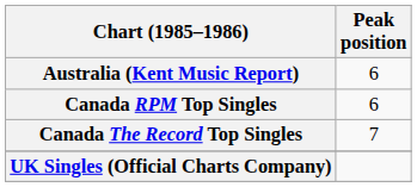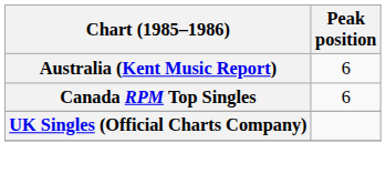 <table class="wikitable sortable plainrowheaders">
 <tr>
 <th>Chart (1985–1986)</th>
 <th>Peak<br> position</th>
 </tr>
 <tr>
 <th scope="row">Australia (<a href='#'>Kent Music Report</a>)</th>
 <td align="center">6</td>
 </tr>
 <tr>
 <th scope="row">Canada <em><a href='#'>RPM</a></em> Top Singles</th>
 <td style="text-align:center;">6</td>
 </tr>
 <tr>
-<th scope="row">Canada <em><a href='#'>The Record</a></em> Top Singles</th>
-<td style="text-align:center;">7</td>
-</tr>
-<tr>
 </tr>
 <tr>
 </tr>
 <tr>
 <th scope="row"><a href='#'>UK Singles</a> (Official Charts Company)</th>
 <td></td>
 </tr>
 <tr>
 </tr>
 <tr>
 </tr>
 </table>
